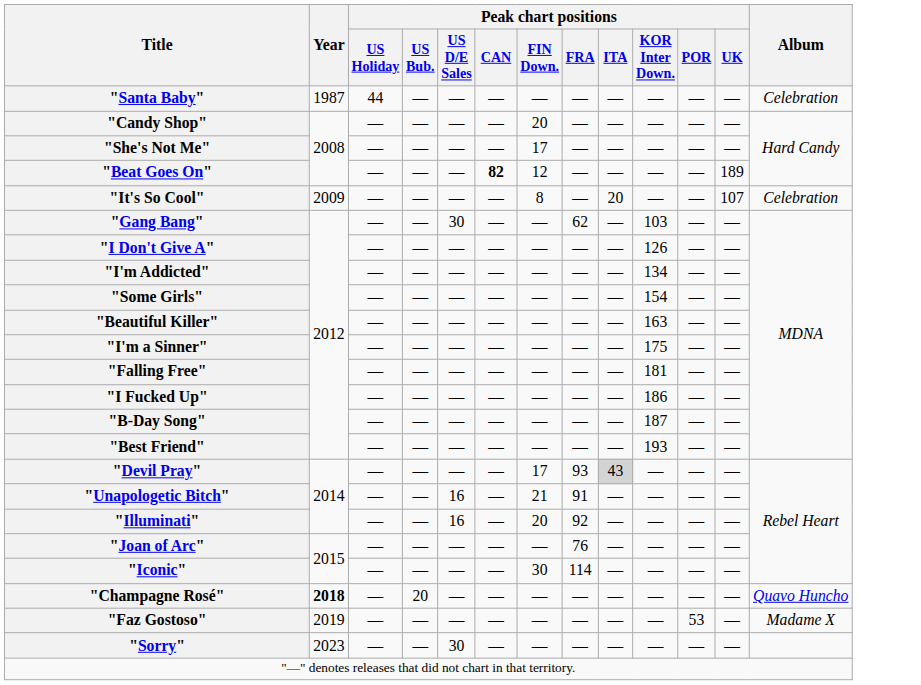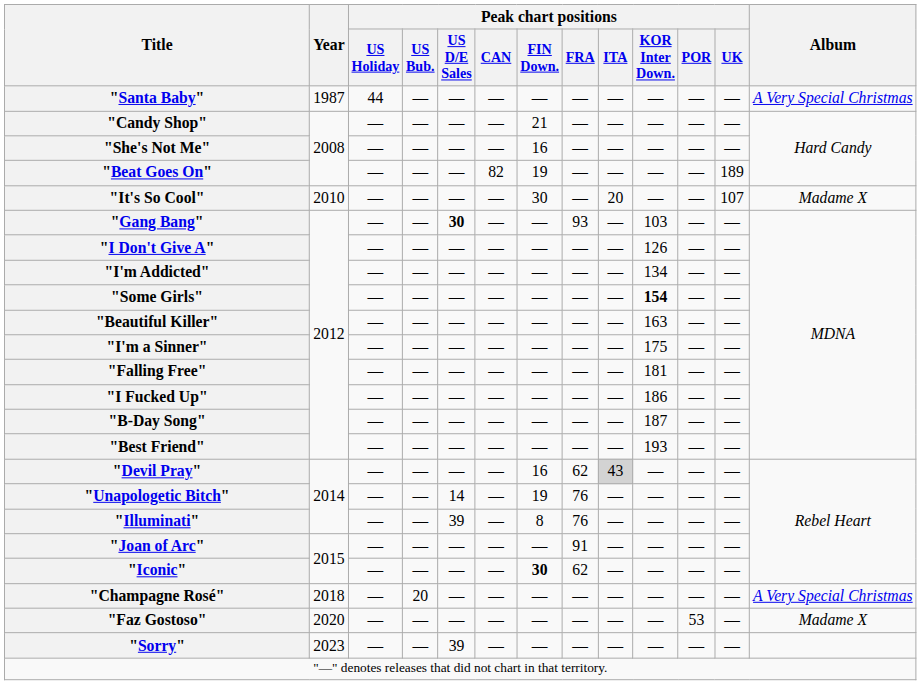 <table class="wikitable plainrowheaders" style="text-align:center;">
 <tr>
 <th scope="col" rowspan="2" style="width:19em;">Title</th>
 <th scope="col" rowspan="2">Year</th>
 <th scope="col" colspan="10">Peak chart positions</th>
 <th scope="col" rowspan="2">Album</th>
 </tr>
 <tr>
 <th scope="col" style="width:2em; font-size:90%;"><a href='#'>US<br>Holiday</a><br></th>
 <th scope="col" style="width:2em; font-size:90%;"><a href='#'>US<br>Bub.</a><br></th>
 <th scope="col" style="width:2em; font-size:90%;"><a href='#'>US<br>D/E<br>Sales</a><br></th>
 <th scope="col" style="width:2.5em;font-size:90%;"><a href='#'>CAN</a><br></th>
 <th scope="col" style="width:2.5em;font-size:90%;"><a href='#'>FIN<br>Down.</a><br></th>
 <th scope="col" style="width:2em; font-size:90%;"><a href='#'>FRA</a><br></th>
 <th scope="col" style="width:2em; font-size:90%;"><a href='#'>ITA</a><br></th>
 <th scope="col" style="width:2.75em; font-size:90%;"><a href='#'>KOR<br>Inter<br>Down.</a><br></th>
 <th scope="col" style="width:2em; font-size:90%;"><a href='#'>POR</a><br></th>
 <th scope="col" style="width:2em; font-size:90%;"><a href='#'>UK</a><br></th>
 </tr>
 <tr>
 <th scope="row">"<a href='#'>Santa Baby</a>"</th>
 <td>1987</td>
 <td>44</td>
 <td>—</td>
 <td>—</td>
 <td>—</td>
 <td>—</td>
 <td>—</td>
 <td>—</td>
 <td>—</td>
 <td>—</td>
 <td>—</td>
-<td><em>Celebration</em></td>
+<td><em><a href='#'>A Very Special Christmas</a></em></td>
 </tr>
 <tr>
 <th scope="row">"Candy Shop"</th>
 <td rowspan=3>2008</td>
 <td>—</td>
 <td>—</td>
 <td>—</td>
 <td>—</td>
-<td>20</td>
+<td>21</td>
 <td>—</td>
 <td>—</td>
 <td>—</td>
 <td>—</td>
 <td>—</td>
 <td rowspan=3><em>Hard Candy</em></td>
 </tr>
 <tr>
 <th scope="row">"She's Not Me"</th>
 <td>—</td>
 <td>—</td>
 <td>—</td>
 <td>—</td>
-<td>17</td>
+<td>16</td>
 <td>—</td>
 <td>—</td>
 <td>—</td>
 <td>—</td>
 <td>—</td>
 </tr>
 <tr>
 <th scope="row">"<a href='#'>Beat Goes On</a>"<br></th>
 <td>—</td>
 <td>—</td>
 <td>—</td>
-<td><strong>82</strong></td>
-<td>12</td>
+<td>82</td>
+<td>19</td>
 <td>—</td>
 <td>—</td>
 <td>—</td>
 <td>—</td>
 <td>189</td>
 </tr>
 <tr>
 <th scope="row">"It's So Cool"</th>
-<td>2009</td>
+<td>2010</td>
 <td>—</td>
 <td>—</td>
 <td>—</td>
 <td>—</td>
-<td>8</td>
+<td>30</td>
 <td>—</td>
 <td>20</td>
 <td>—</td>
 <td>—</td>
 <td>107</td>
-<td><em>Celebration</em></td>
+<td><em>Madame X</em></td>
 </tr>
 <tr>
 <th scope="row">"<a href='#'>Gang Bang</a>"</th>
 <td rowspan=10>2012</td>
 <td>—</td>
 <td>—</td>
-<td>30</td>
+<td><strong>30</strong></td>
 <td>—</td>
 <td>—</td>
-<td>62</td>
+<td>93</td>
 <td>—</td>
 <td>103</td>
 <td>—</td>
 <td>—</td>
 <td rowspan=10><em>MDNA</em></td>
 </tr>
 <tr>
 <th scope="row">"<a href='#'>I Don't Give A</a>" <br> </th>
 <td>—</td>
 <td>—</td>
 <td>—</td>
 <td>—</td>
 <td>—</td>
 <td>—</td>
 <td>—</td>
 <td>126</td>
 <td>—</td>
 <td>—</td>
 </tr>
 <tr>
 <th scope="row">"I'm Addicted"</th>
 <td>—</td>
 <td>—</td>
 <td>—</td>
 <td>—</td>
 <td>—</td>
 <td>—</td>
 <td>—</td>
 <td>134</td>
 <td>—</td>
 <td>—</td>
 </tr>
 <tr>
 <th scope="row">"Some Girls"</th>
 <td>—</td>
 <td>—</td>
 <td>—</td>
 <td>—</td>
 <td>—</td>
 <td>—</td>
 <td>—</td>
-<td>154</td>
+<td><strong>154</strong></td>
 <td>—</td>
 <td>—</td>
 </tr>
 <tr>
 <th scope="row">"Beautiful Killer"</th>
 <td>—</td>
 <td>—</td>
 <td>—</td>
 <td>—</td>
 <td>—</td>
 <td>—</td>
 <td>—</td>
 <td>163</td>
 <td>—</td>
 <td>—</td>
 </tr>
 <tr>
 <th scope="row">"I'm a Sinner"</th>
 <td>—</td>
 <td>—</td>
 <td>—</td>
 <td>—</td>
 <td>—</td>
 <td>—</td>
 <td>—</td>
 <td>175</td>
 <td>—</td>
 <td>—</td>
 </tr>
 <tr>
 <th scope="row">"Falling Free"</th>
 <td>—</td>
 <td>—</td>
 <td>—</td>
 <td>—</td>
 <td>—</td>
 <td>—</td>
 <td>—</td>
 <td>181</td>
 <td>—</td>
 <td>—</td>
 </tr>
 <tr>
 <th scope="row">"I Fucked Up"</th>
 <td>—</td>
 <td>—</td>
 <td>—</td>
 <td>—</td>
 <td>—</td>
 <td>—</td>
 <td>—</td>
 <td>186</td>
 <td>—</td>
 <td>—</td>
 </tr>
 <tr>
 <th scope="row">"B-Day Song" <br> </th>
 <td>—</td>
 <td>—</td>
 <td>—</td>
 <td>—</td>
 <td>—</td>
 <td>—</td>
 <td>—</td>
 <td>187</td>
 <td>—</td>
 <td>—</td>
 </tr>
 <tr>
 <th scope="row">"Best Friend"</th>
 <td>—</td>
 <td>—</td>
 <td>—</td>
 <td>—</td>
 <td>—</td>
 <td>—</td>
 <td>—</td>
 <td>193</td>
 <td>—</td>
 <td>—</td>
 </tr>
 <tr>
 <th scope="row">"<a href='#'>Devil Pray</a>"</th>
 <td rowspan=3>2014</td>
 <td>—</td>
 <td>—</td>
 <td>—</td>
 <td>—</td>
-<td>17</td>
-<td>93</td>
+<td>16</td>
+<td>62</td>
 <td style="background: lightgrey;">43</td>
 <td>—</td>
 <td>—</td>
 <td>—</td>
 <td rowspan=5><em>Rebel Heart</em></td>
 </tr>
 <tr>
 <th scope="row">"<a href='#'>Unapologetic Bitch</a>"</th>
 <td>—</td>
 <td>—</td>
-<td>16</td>
+<td>14</td>
 <td>—</td>
-<td>21</td>
-<td>91</td>
+<td>19</td>
+<td>76</td>
 <td>—</td>
 <td>—</td>
 <td>—</td>
 <td>—</td>
 </tr>
 <tr>
 <th scope="row">"<a href='#'>Illuminati</a>"</th>
 <td>—</td>
 <td>—</td>
-<td>16</td>
+<td>39</td>
 <td>—</td>
-<td>20</td>
-<td>92</td>
+<td>8</td>
+<td>76</td>
 <td>—</td>
 <td>—</td>
 <td>—</td>
 <td>—</td>
 </tr>
 <tr>
 <th scope="row">"<a href='#'>Joan of Arc</a>"</th>
 <td rowspan=2>2015</td>
 <td>—</td>
 <td>—</td>
 <td>—</td>
 <td>—</td>
 <td>—</td>
-<td>76</td>
+<td>91</td>
 <td>—</td>
 <td>—</td>
 <td>—</td>
 <td>—</td>
 </tr>
 <tr>
 <th scope="row">"<a href='#'>Iconic</a>"<br></th>
 <td>—</td>
 <td>—</td>
 <td>—</td>
 <td>—</td>
-<td>30</td>
-<td>114</td>
+<td><strong>30</strong></td>
+<td>62</td>
 <td>—</td>
 <td>—</td>
 <td>—</td>
 <td>—</td>
 </tr>
 <tr>
 <th scope="row">"Champagne Rosé"<br></th>
-<td><strong>2018</strong></td>
+<td>2018</td>
 <td>—</td>
 <td>20</td>
 <td>—</td>
 <td>—</td>
 <td>—</td>
 <td>—</td>
 <td>—</td>
 <td>—</td>
 <td>—</td>
 <td>—</td>
-<td><em><a href='#'>Quavo Huncho</a></em></td>
+<td><em><a href='#'>A Very Special Christmas</a></em></td>
 </tr>
 <tr>
 <th scope="row">"Faz Gostoso"<br></th>
-<td>2019</td>
+<td>2020</td>
 <td>—</td>
 <td>—</td>
 <td>—</td>
 <td>—</td>
 <td>—</td>
 <td>—</td>
 <td>—</td>
 <td>—</td>
 <td>53</td>
 <td>—</td>
 <td><em>Madame X</em></td>
 </tr>
 <tr>
 <th scope="row">"<a href='#'>Sorry</a>" <br></th>
 <td>2023</td>
 <td>—</td>
 <td>—</td>
-<td>30</td>
+<td>39</td>
 <td>—</td>
 <td>—</td>
 <td>—</td>
 <td>—</td>
 <td>—</td>
 <td>—</td>
 <td>—</td>
 <td></td>
 </tr>
 <tr>
 <td align="center" colspan="15" style="font-size:85%">"—" denotes releases that did not chart in that territory.</td>
 </tr>
 </table>
